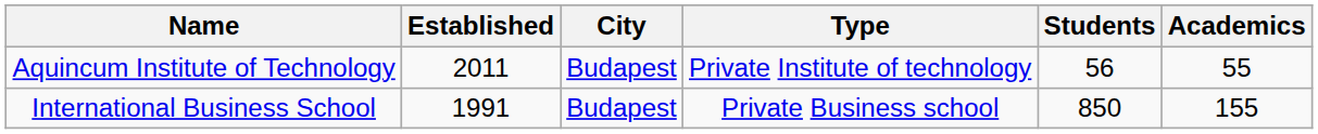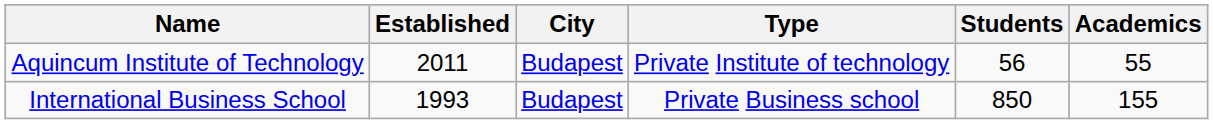 <table class="wikitable sortable" style="float:; margin:0 0 0.5em 1em; text-align:center; font-size:90%;">
 <tr>
 <th>Name</th>
 <th>Established</th>
 <th>City</th>
 <th>Type</th>
 <th>Students</th>
 <th>Academics</th>
 </tr>
 <tr>
 <td><a href='#'>Aquincum Institute of Technology</a></td>
 <td>2011</td>
 <td><a href='#'>Budapest</a></td>
 <td><a href='#'>Private</a> <a href='#'>Institute of technology</a></td>
 <td>56</td>
 <td>55</td>
 </tr>
 <tr>
 <td><a href='#'>International Business School</a></td>
-<td>1991</td>
+<td>1993</td>
 <td><a href='#'>Budapest</a></td>
 <td><a href='#'>Private</a> <a href='#'>Business school</a></td>
 <td>850</td>
 <td>155</td>
 </tr>
 </table>
